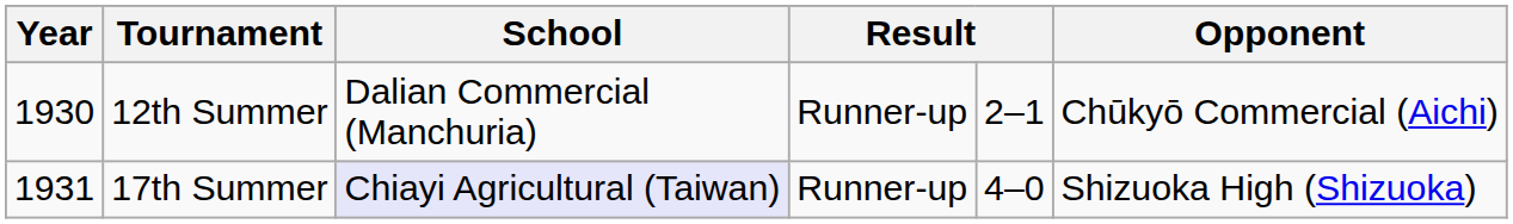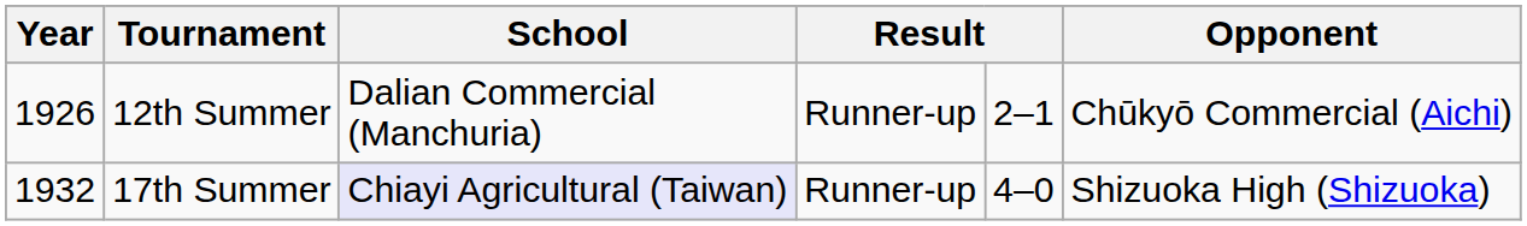 <table class=wikitable>
 <tr>
 <th>Year</th>
 <th>Tournament</th>
 <th>School</th>
 <th colspan="2">Result</th>
 <th>Opponent</th>
 </tr>
 <tr>
-<td>1930</td>
+<td>1926</td>
 <td>12th Summer</td>
 <td>Dalian Commercial<br>(Manchuria)</td>
 <td>Runner-up</td>
 <td>2–1</td>
 <td>Chūkyō Commercial (<a href='#'>Aichi</a>)</td>
 </tr>
 <tr>
-<td>1931</td>
+<td>1932</td>
 <td>17th Summer</td>
 <td style="background: lavender;">Chiayi Agricultural (Taiwan)</td>
 <td>Runner-up</td>
 <td>4–0</td>
 <td>Shizuoka High (<a href='#'>Shizuoka</a>)</td>
 </tr>
 </table>
